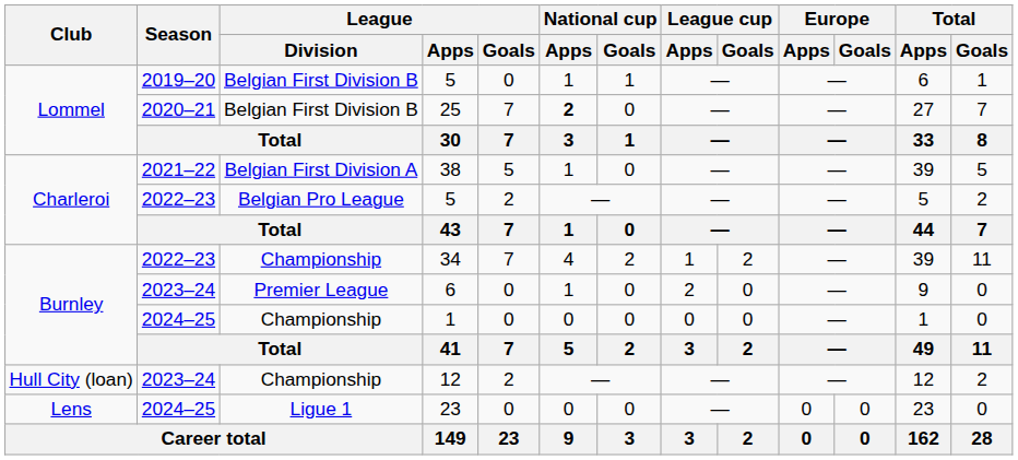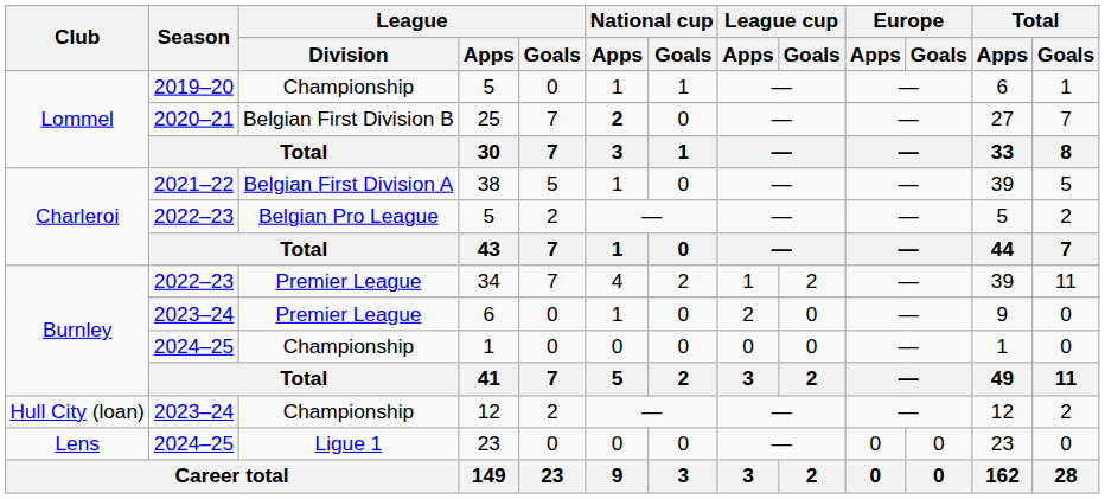 <table class="wikitable" style="text-align: center">
 <tr>
 <th rowspan="2">Club</th>
 <th rowspan="2">Season</th>
 <th colspan="3">League</th>
 <th colspan="2">National cup</th>
 <th colspan="2">League cup</th>
 <th colspan="2">Europe</th>
 <th colspan="2">Total</th>
 </tr>
 <tr>
 <th>Division</th>
 <th>Apps</th>
 <th>Goals</th>
 <th>Apps</th>
 <th>Goals</th>
 <th>Apps</th>
 <th>Goals</th>
 <th>Apps</th>
 <th>Goals</th>
 <th>Apps</th>
 <th>Goals</th>
 </tr>
 <tr>
 <td rowspan="3"><a href='#'>Lommel</a></td>
 <td><a href='#'>2019–20</a></td>
-<td><a href='#'>Belgian First Division B</a></td>
+<td>Championship</td>
 <td>5</td>
 <td>0</td>
 <td>1</td>
 <td>1</td>
 <td colspan="2">—</td>
 <td colspan="2">—</td>
 <td>6</td>
 <td>1</td>
 </tr>
 <tr>
 <td><a href='#'>2020–21</a></td>
 <td>Belgian First Division B</td>
 <td>25</td>
 <td>7</td>
 <td><strong>2</strong></td>
 <td>0</td>
 <td colspan="2">—</td>
 <td colspan="2">—</td>
 <td>27</td>
 <td>7</td>
 </tr>
 <tr>
 <th colspan="2">Total</th>
 <th>30</th>
 <th>7</th>
 <th>3</th>
 <th>1</th>
 <th colspan="2">—</th>
 <th colspan="2">—</th>
 <th>33</th>
 <th>8</th>
 </tr>
 <tr>
 <td rowspan="3"><a href='#'>Charleroi</a></td>
 <td><a href='#'>2021–22</a></td>
 <td><a href='#'>Belgian First Division A</a></td>
 <td>38</td>
 <td>5</td>
 <td>1</td>
 <td>0</td>
 <td colspan="2">—</td>
 <td colspan="2">—</td>
 <td>39</td>
 <td>5</td>
 </tr>
 <tr>
 <td><a href='#'>2022–23</a></td>
 <td><a href='#'>Belgian Pro League</a></td>
 <td>5</td>
 <td>2</td>
 <td colspan="2">—</td>
 <td colspan="2">—</td>
 <td colspan="2">—</td>
 <td>5</td>
 <td>2</td>
 </tr>
 <tr>
 <th colspan="2">Total</th>
 <th>43</th>
 <th>7</th>
 <th>1</th>
 <th>0</th>
 <th colspan="2">—</th>
 <th colspan="2">—</th>
 <th>44</th>
 <th>7</th>
 </tr>
 <tr>
 <td rowspan="4"><a href='#'>Burnley</a></td>
 <td><a href='#'>2022–23</a></td>
-<td><a href='#'>Championship</a></td>
+<td><a href='#'>Premier League</a></td>
 <td>34</td>
 <td>7</td>
 <td>4</td>
 <td>2</td>
 <td>1</td>
 <td>2</td>
 <td colspan="2">—</td>
 <td>39</td>
 <td>11</td>
 </tr>
 <tr>
 <td><a href='#'>2023–24</a></td>
 <td><a href='#'>Premier League</a></td>
 <td>6</td>
 <td>0</td>
 <td>1</td>
 <td>0</td>
 <td>2</td>
 <td>0</td>
 <td colspan="2">—</td>
 <td>9</td>
 <td>0</td>
 </tr>
 <tr>
 <td><a href='#'>2024–25</a></td>
 <td>Championship</td>
 <td>1</td>
 <td>0</td>
 <td>0</td>
 <td>0</td>
 <td>0</td>
 <td>0</td>
 <td colspan="2">—</td>
 <td>1</td>
 <td>0</td>
 </tr>
 <tr>
 <th colspan="2">Total</th>
 <th>41</th>
 <th>7</th>
 <th>5</th>
 <th>2</th>
 <th>3</th>
 <th>2</th>
 <th colspan="2">—</th>
 <th>49</th>
 <th>11</th>
 </tr>
 <tr>
 <td><a href='#'>Hull City</a> (loan)</td>
 <td><a href='#'>2023–24</a></td>
 <td>Championship</td>
 <td>12</td>
 <td>2</td>
 <td colspan="2">—</td>
 <td colspan="2">—</td>
 <td colspan="2">—</td>
 <td>12</td>
 <td>2</td>
 </tr>
 <tr>
 <td><a href='#'>Lens</a></td>
 <td><a href='#'>2024–25</a></td>
 <td><a href='#'>Ligue 1</a></td>
 <td>23</td>
 <td>0</td>
 <td>0</td>
 <td>0</td>
 <td colspan="2">—</td>
 <td>0</td>
 <td>0</td>
 <td>23</td>
 <td>0</td>
 </tr>
 <tr>
 <th colspan="3">Career total</th>
 <th>149</th>
 <th>23</th>
 <th>9</th>
 <th>3</th>
 <th>3</th>
 <th>2</th>
 <th>0</th>
 <th>0</th>
 <th>162</th>
 <th>28</th>
 </tr>
 </table>
